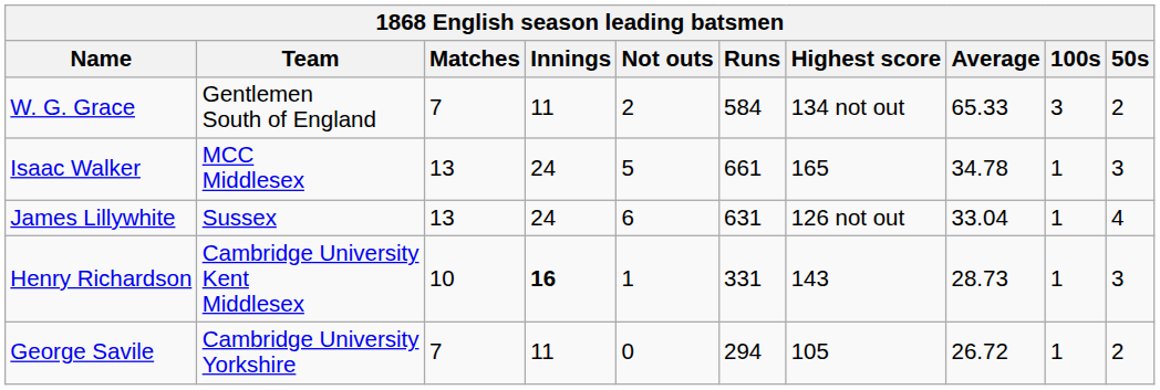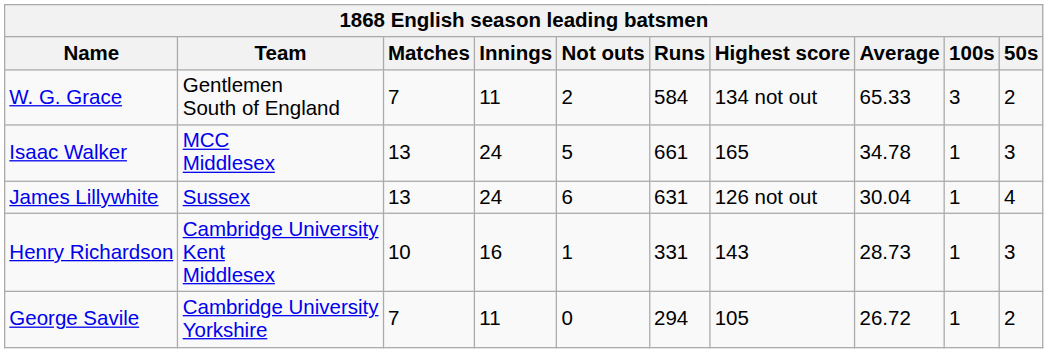 <table class="wikitable">
 <tr>
 <th bgcolor="#efefef" colspan="10">1868 English season leading batsmen</th>
 </tr>
 <tr bgcolor="#efefef">
 <th>Name</th>
 <th>Team</th>
 <th>Matches</th>
 <th>Innings</th>
 <th>Not outs</th>
 <th>Runs</th>
 <th>Highest score</th>
 <th>Average</th>
 <th>100s</th>
 <th>50s</th>
 </tr>
 <tr>
 <td><a href='#'>W. G. Grace</a></td>
 <td>Gentlemen<br>South of England</td>
 <td>7</td>
 <td>11</td>
 <td>2</td>
 <td>584</td>
 <td>134 not out</td>
 <td>65.33</td>
 <td>3</td>
 <td>2</td>
 </tr>
 <tr>
 <td><a href='#'>Isaac Walker</a></td>
 <td><a href='#'>MCC</a><br><a href='#'>Middlesex</a></td>
 <td>13</td>
 <td>24</td>
 <td>5</td>
 <td>661</td>
 <td>165</td>
 <td>34.78</td>
 <td>1</td>
 <td>3</td>
 </tr>
 <tr>
 <td><a href='#'>James Lillywhite</a></td>
 <td><a href='#'>Sussex</a></td>
 <td>13</td>
 <td>24</td>
 <td>6</td>
 <td>631</td>
 <td>126 not out</td>
-<td>33.04</td>
+<td>30.04</td>
 <td>1</td>
 <td>4</td>
 </tr>
 <tr>
 <td><a href='#'>Henry Richardson</a></td>
 <td><a href='#'>Cambridge University</a><br><a href='#'>Kent</a><br><a href='#'>Middlesex</a></td>
 <td>10</td>
-<td><strong>16</strong></td>
+<td>16</td>
 <td>1</td>
 <td>331</td>
 <td>143</td>
 <td>28.73</td>
 <td>1</td>
 <td>3</td>
 </tr>
 <tr>
 <td><a href='#'>George Savile</a></td>
 <td><a href='#'>Cambridge University</a><br><a href='#'>Yorkshire</a></td>
 <td>7</td>
 <td>11</td>
 <td>0</td>
 <td>294</td>
 <td>105</td>
 <td>26.72</td>
 <td>1</td>
 <td>2</td>
 </tr>
 </table>
